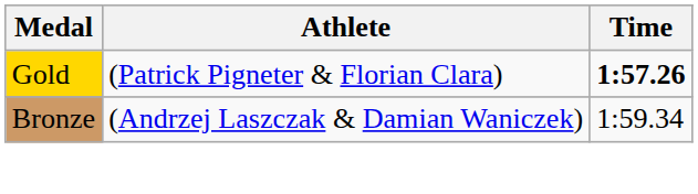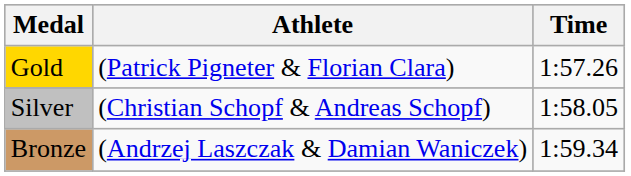 <table class="wikitable">
 <tr>
 <th>Medal</th>
 <th>Athlete</th>
 <th>Time</th>
 </tr>
 <tr>
 <td bgcolor="gold">Gold</td>
 <td> (<a href='#'>Patrick Pigneter</a> & <a href='#'>Florian Clara</a>)</td>
-<td><strong>1:57.26</strong></td>
+<td>1:57.26</td>
+</tr>
+<tr>
+<td bgcolor="silver">Silver</td>
+<td> (<a href='#'>Christian Schopf</a> & <a href='#'>Andreas Schopf</a>)</td>
+<td>1:58.05</td>
 </tr>
 <tr>
 <td bgcolor="CC9966">Bronze</td>
 <td> (<a href='#'>Andrzej Laszczak</a> & <a href='#'>Damian Waniczek</a>)</td>
 <td>1:59.34</td>
 </tr>
 </table>
